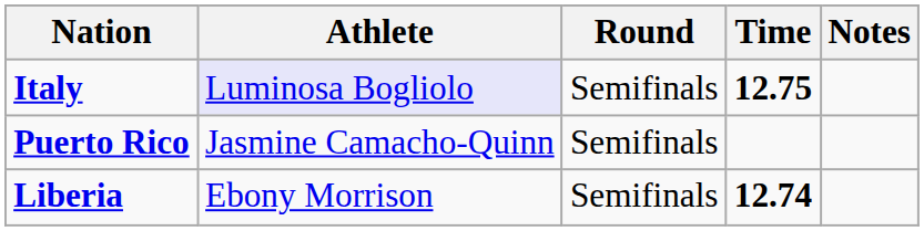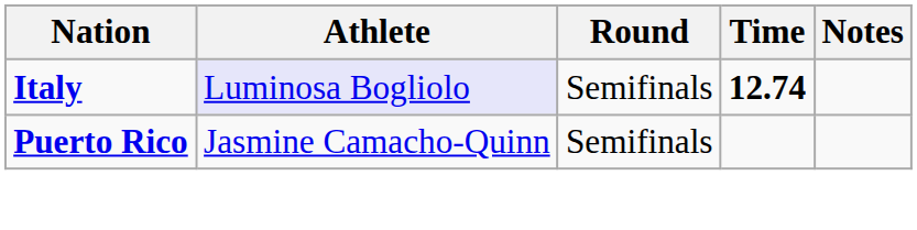 <table class="wikitable sortable" style="text-align:center">
 <tr>
 <th>Nation</th>
 <th>Athlete</th>
 <th>Round</th>
 <th>Time</th>
 <th>Notes</th>
 </tr>
 <tr>
 <td align=left><strong><a href='#'>Italy</a></strong></td>
 <td align=left style="background: lavender;"><a href='#'>Luminosa Bogliolo</a></td>
 <td>Semifinals</td>
-<td><strong>12.75</strong></td>
+<td><strong>12.74</strong></td>
 <td></td>
 </tr>
 <tr>
 <td align=left><strong><a href='#'>Puerto Rico</a></strong></td>
 <td align=left><a href='#'>Jasmine Camacho-Quinn</a></td>
 <td>Semifinals</td>
 <td></td>
 <td></td>
 </tr>
-<tr>
-<td align=left><strong><a href='#'>Liberia</a></strong></td>
-<td align=left><a href='#'>Ebony Morrison</a></td>
-<td>Semifinals</td>
-<td><strong>12.74</strong></td>
-<td></td>
-</tr>
 </table>
